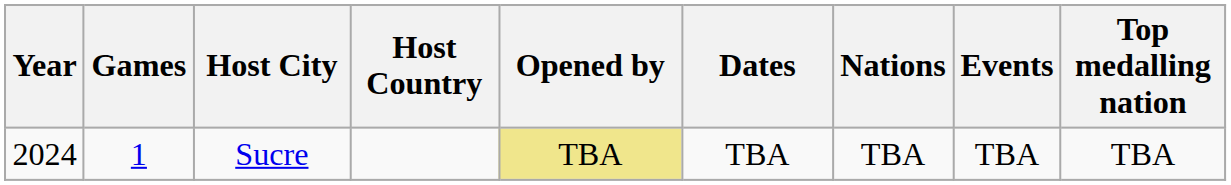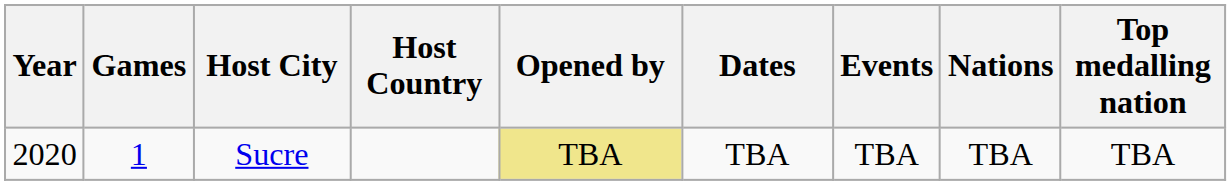 <table class="wikitable" style="text-align:center">
 <tr>
 <th width=20>Year</th>
 <th width=20>Games</th>
 <th width=200>Host City</th>
 <th width=100>Host  Country</th>
 <th width=200>Opened by</th>
 <th width=180>Dates</th>
+<th width=20>Events</th>
 <th width=20>Nations</th>
-<th width=20>Events</th>
 <th width=100>Top medalling<br>nation</th>
 </tr>
 <tr b>
-<td>2024</td>
+<td>2020</td>
 <td><a href='#'>1</a></td>
 <td><a href='#'>Sucre</a></td>
 <td align="left"></td>
 <td style="background: khaki;">TBA</td>
 <td>TBA</td>
 <td>TBA</td>
 <td>TBA</td>
 <td>TBA</td>
 </tr>
 </table>
